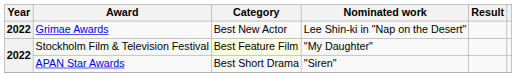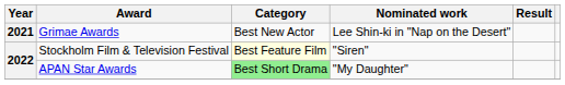 <table class="wikitable sortable plainrowheaders">
 <tr>
 <th scope="col">Year</th>
 <th scope="col">Award</th>
 <th scope="col">Category</th>
 <th scope="col">Nominated work</th>
 <th scope="col">Result</th>
 <th scope="col" class="unsortable"></th>
 </tr>
 <tr>
-<th scope="row" rowspan="1">2022</th>
+<th scope="row" rowspan="1">2021</th>
 <td><a href='#'>Grimae Awards</a></td>
 <td>Best New Actor</td>
 <td>Lee Shin-ki in "Nap on the Desert"</td>
 <td></td>
 <td style="text-align:center"></td>
 </tr>
 <tr>
 <th scope="row" rowspan="2">2022</th>
 <td>Stockholm Film & Television Festival</td>
 <td style="background: lightyellow;">Best Feature Film</td>
-<td>"My Daughter"</td>
+<td>"Siren"</td>
 <td></td>
 <td style="text-align:center"></td>
 </tr>
 <tr>
 <td><a href='#'>APAN Star Awards</a></td>
-<td>Best Short Drama</td>
-<td>"Siren"</td>
+<td style="background: lightgreen;">Best Short Drama</td>
+<td>"My Daughter"</td>
 <td></td>
 <td style="text-align:center"></td>
 </tr>
 <tr>
 </tr>
 </table>
